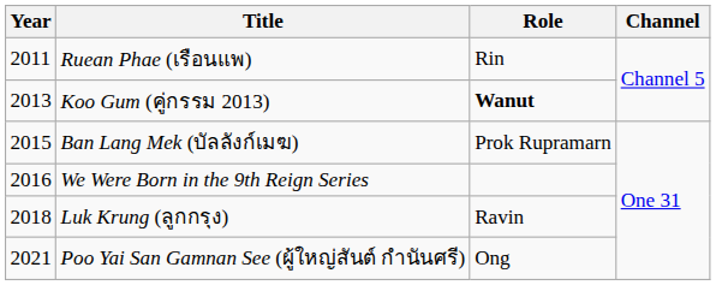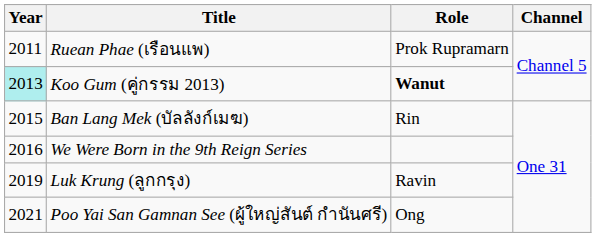 <table class="wikitable">
 <tr>
 <th>Year</th>
 <th>Title</th>
 <th>Role</th>
 <th>Channel</th>
 </tr>
 <tr>
 <td>2011</td>
 <td><em>Ruean Phae</em> (เรือนแพ)</td>
-<td>Rin</td>
+<td>Prok Rupramarn</td>
 <td rowspan="2"><a href='#'>Channel 5</a></td>
 </tr>
 <tr>
-<td>2013</td>
+<td style="background: paleturquoise;">2013</td>
 <td><em>Koo Gum</em> (คู่กรรม 2013)</td>
 <td><strong>Wanut</strong></td>
 </tr>
 <tr>
 <td>2015</td>
 <td><em>Ban Lang Mek</em> (บัลลังก์เมฆ)</td>
-<td>Prok Rupramarn</td>
+<td>Rin</td>
 <td rowspan="4"><a href='#'>One 31</a></td>
 </tr>
 <tr>
 <td>2016</td>
 <td><em>We Were Born in the 9th Reign Series</em></td>
 <td></td>
 </tr>
 <tr>
-<td>2018</td>
+<td>2019</td>
 <td><em>Luk Krung</em> (ลูกกรุง)</td>
 <td>Ravin</td>
 </tr>
 <tr>
 <td>2021</td>
 <td><em>Poo Yai San Gamnan See</em> (ผู้ใหญ่สันต์ กำนันศรี)</td>
 <td>Ong</td>
 </tr>
 </table>
